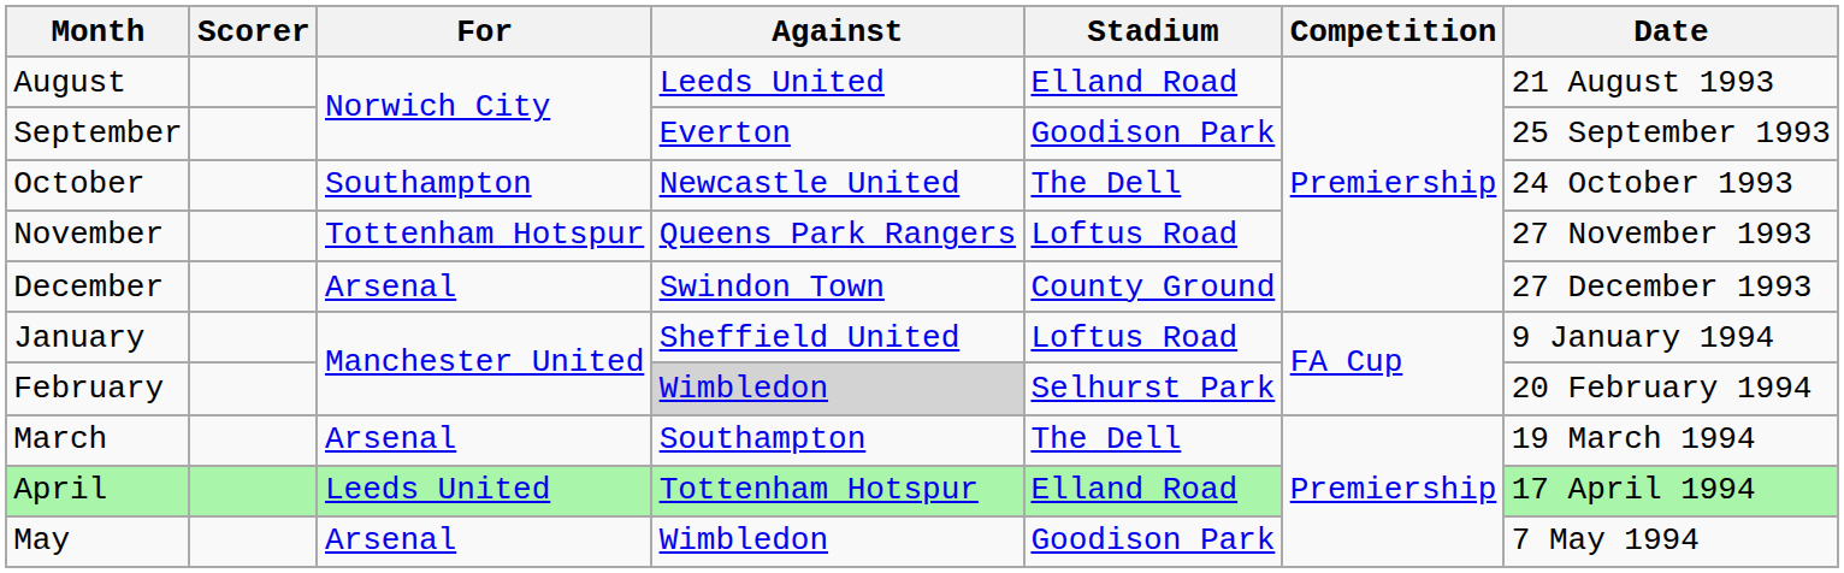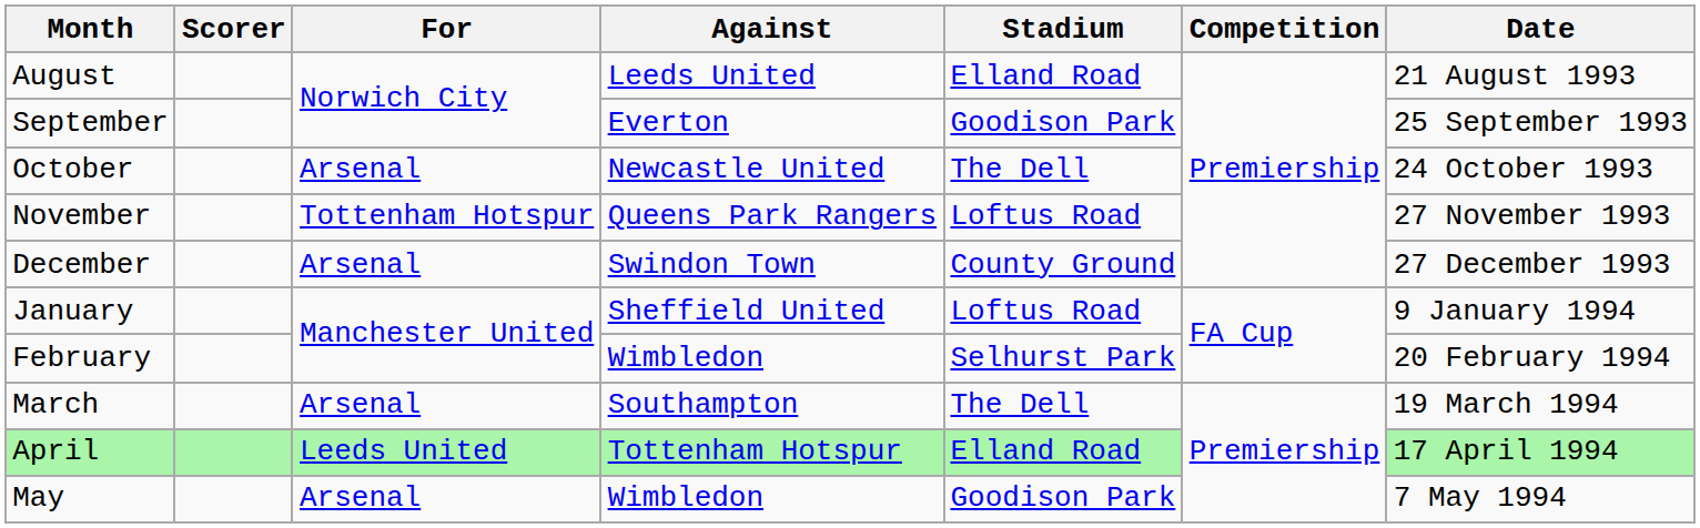 <table class="wikitable">
 <tr>
 <th>Month</th>
 <th>Scorer</th>
 <th>For</th>
 <th>Against</th>
 <th>Stadium</th>
 <th>Competition</th>
 <th>Date</th>
 </tr>
 <tr>
 <td>August</td>
 <td> </td>
 <td rowspan=2><a href='#'>Norwich City</a></td>
 <td><a href='#'>Leeds United</a></td>
 <td><a href='#'>Elland Road</a></td>
 <td rowspan=5><a href='#'>Premiership</a></td>
 <td>21 August 1993</td>
 </tr>
 <tr>
 <td>September</td>
 <td> </td>
 <td><a href='#'>Everton</a></td>
 <td><a href='#'>Goodison Park</a></td>
 <td>25 September 1993</td>
 </tr>
 <tr>
 <td>October</td>
 <td> </td>
-<td><a href='#'>Southampton</a></td>
+<td><a href='#'>Arsenal</a></td>
 <td><a href='#'>Newcastle United</a></td>
 <td><a href='#'>The Dell</a></td>
 <td>24 October 1993</td>
 </tr>
 <tr>
 <td>November</td>
 <td> </td>
 <td><a href='#'>Tottenham Hotspur</a></td>
 <td><a href='#'>Queens Park Rangers</a></td>
 <td><a href='#'>Loftus Road</a></td>
 <td>27 November 1993</td>
 </tr>
 <tr>
 <td>December</td>
 <td> </td>
 <td><a href='#'>Arsenal</a></td>
 <td><a href='#'>Swindon Town</a></td>
 <td><a href='#'>County Ground</a></td>
 <td>27 December 1993</td>
 </tr>
 <tr>
 <td>January</td>
 <td> </td>
 <td rowspan=2><a href='#'>Manchester United</a></td>
 <td><a href='#'>Sheffield United</a></td>
 <td><a href='#'>Loftus Road</a></td>
 <td rowspan="2"><a href='#'>FA Cup</a></td>
 <td>9 January 1994</td>
 </tr>
 <tr>
 <td>February</td>
 <td> </td>
-<td style="background: lightgrey;"><a href='#'>Wimbledon</a></td>
+<td><a href='#'>Wimbledon</a></td>
 <td><a href='#'>Selhurst Park</a></td>
 <td>20 February 1994</td>
 </tr>
 <tr>
 <td>March</td>
 <td> </td>
 <td><a href='#'>Arsenal</a></td>
 <td><a href='#'>Southampton</a></td>
 <td><a href='#'>The Dell</a></td>
 <td rowspan=3><a href='#'>Premiership</a></td>
 <td>19 March 1994</td>
 </tr>
 <tr>
 <td bgcolor=#A9F5A9>April</td>
 <td bgcolor=#A9F5A9> </td>
 <td bgcolor=#A9F5A9><a href='#'>Leeds United</a></td>
 <td bgcolor=#A9F5A9><a href='#'>Tottenham Hotspur</a></td>
 <td bgcolor=#A9F5A9><a href='#'>Elland Road</a></td>
 <td bgcolor=#A9F5A9>17 April 1994</td>
 </tr>
 <tr>
 <td>May</td>
 <td> </td>
 <td><a href='#'>Arsenal</a></td>
 <td><a href='#'>Wimbledon</a></td>
 <td><a href='#'>Goodison Park</a></td>
 <td>7 May 1994</td>
 </tr>
 </table>
